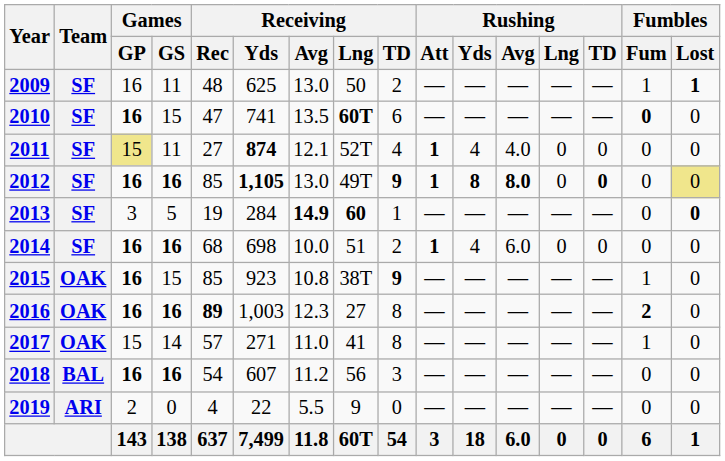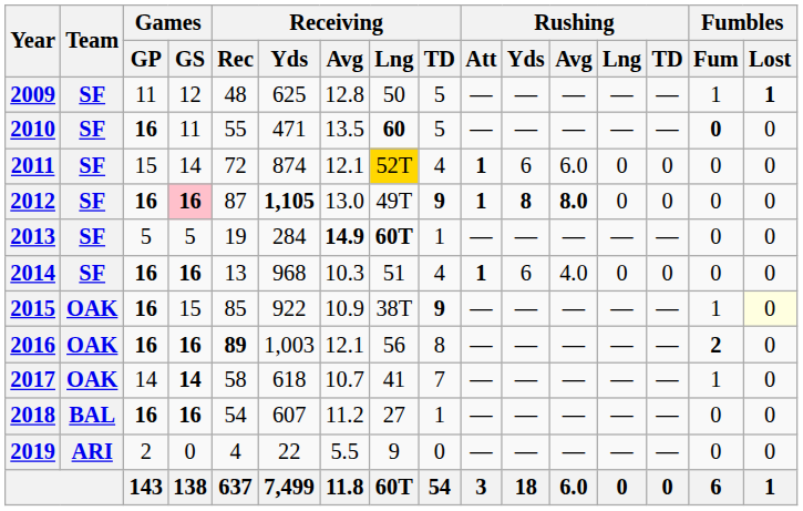 <table class="wikitable" style="text-align: center;">
 <tr>
 <th rowspan="2">Year</th>
 <th rowspan="2">Team</th>
 <th colspan="2">Games</th>
 <th colspan="5">Receiving</th>
 <th colspan="5">Rushing</th>
 <th colspan="2">Fumbles</th>
 </tr>
 <tr>
 <th>GP</th>
 <th>GS</th>
 <th>Rec</th>
 <th>Yds</th>
 <th>Avg</th>
 <th>Lng</th>
 <th>TD</th>
 <th>Att</th>
 <th>Yds</th>
 <th>Avg</th>
 <th>Lng</th>
 <th>TD</th>
 <th>Fum</th>
 <th>Lost</th>
 </tr>
 <tr>
 <th><a href='#'>2009</a></th>
 <th><a href='#'>SF</a></th>
-<td>16</td>
 <td>11</td>
+<td>12</td>
 <td>48</td>
 <td>625</td>
-<td>13.0</td>
+<td>12.8</td>
 <td>50</td>
-<td>2</td>
+<td>5</td>
 <td>—</td>
 <td>—</td>
 <td>—</td>
 <td>—</td>
 <td>—</td>
 <td>1</td>
 <td><strong>1</strong></td>
 </tr>
 <tr>
 <th><a href='#'>2010</a></th>
 <th><a href='#'>SF</a></th>
 <td><strong>16</strong></td>
-<td>15</td>
-<td>47</td>
-<td>741</td>
+<td>11</td>
+<td>55</td>
+<td>471</td>
 <td>13.5</td>
-<td><strong>60T</strong></td>
-<td>6</td>
+<td><strong>60</strong></td>
+<td>5</td>
 <td>—</td>
 <td>—</td>
 <td>—</td>
 <td>—</td>
 <td>—</td>
 <td><strong>0</strong></td>
 <td>0</td>
 </tr>
 <tr>
 <th><a href='#'>2011</a></th>
 <th><a href='#'>SF</a></th>
-<td style="background: khaki;">15</td>
-<td>11</td>
-<td>27</td>
-<td><strong>874</strong></td>
+<td>15</td>
+<td>14</td>
+<td>72</td>
+<td>874</td>
 <td>12.1</td>
-<td>52T</td>
+<td style="background: gold;">52T</td>
 <td>4</td>
 <td><strong>1</strong></td>
-<td>4</td>
-<td>4.0</td>
+<td>6</td>
+<td>6.0</td>
 <td>0</td>
 <td>0</td>
 <td>0</td>
 <td>0</td>
 </tr>
 <tr>
 <th><a href='#'>2012</a></th>
 <th><a href='#'>SF</a></th>
 <td><strong>16</strong></td>
-<td><strong>16</strong></td>
-<td>85</td>
+<td style="background: pink;"><strong>16</strong></td>
+<td>87</td>
 <td><strong>1,105</strong></td>
 <td>13.0</td>
 <td>49T</td>
 <td><strong>9</strong></td>
 <td><strong>1</strong></td>
 <td><strong>8</strong></td>
 <td><strong>8.0</strong></td>
 <td>0</td>
-<td><strong>0</strong></td>
 <td>0</td>
-<td style="background: khaki;">0</td>
+<td>0</td>
+<td>0</td>
 </tr>
 <tr>
 <th><a href='#'>2013</a></th>
 <th><a href='#'>SF</a></th>
-<td>3</td>
+<td>5</td>
 <td>5</td>
 <td>19</td>
 <td>284</td>
 <td><strong>14.9</strong></td>
-<td><strong>60</strong></td>
+<td><strong>60T</strong></td>
 <td>1</td>
 <td>—</td>
 <td>—</td>
 <td>—</td>
 <td>—</td>
 <td>—</td>
 <td>0</td>
-<td><strong>0</strong></td>
+<td>0</td>
 </tr>
 <tr>
 <th><a href='#'>2014</a></th>
 <th><a href='#'>SF</a></th>
 <td><strong>16</strong></td>
 <td><strong>16</strong></td>
-<td>68</td>
-<td>698</td>
-<td>10.0</td>
+<td>13</td>
+<td>968</td>
+<td>10.3</td>
 <td>51</td>
-<td>2</td>
+<td>4</td>
 <td><strong>1</strong></td>
-<td>4</td>
-<td>6.0</td>
+<td>6</td>
+<td>4.0</td>
 <td>0</td>
 <td>0</td>
 <td>0</td>
 <td>0</td>
 </tr>
 <tr>
 <th><a href='#'>2015</a></th>
 <th><a href='#'>OAK</a></th>
 <td><strong>16</strong></td>
 <td>15</td>
 <td>85</td>
-<td>923</td>
-<td>10.8</td>
+<td>922</td>
+<td>10.9</td>
 <td>38T</td>
 <td><strong>9</strong></td>
 <td>—</td>
 <td>—</td>
 <td>—</td>
 <td>—</td>
 <td>—</td>
 <td>1</td>
-<td>0</td>
+<td style="background: lightyellow;">0</td>
 </tr>
 <tr>
 <th><a href='#'>2016</a></th>
 <th><a href='#'>OAK</a></th>
 <td><strong>16</strong></td>
 <td><strong>16</strong></td>
 <td><strong>89</strong></td>
 <td>1,003</td>
-<td>12.3</td>
-<td>27</td>
+<td>12.1</td>
+<td>56</td>
 <td>8</td>
 <td>—</td>
 <td>—</td>
 <td>—</td>
 <td>—</td>
 <td>—</td>
 <td><strong>2</strong></td>
 <td>0</td>
 </tr>
 <tr>
 <th><a href='#'>2017</a></th>
 <th><a href='#'>OAK</a></th>
-<td>15</td>
 <td>14</td>
-<td>57</td>
-<td>271</td>
-<td>11.0</td>
+<td><strong>14</strong></td>
+<td>58</td>
+<td>618</td>
+<td>10.7</td>
 <td>41</td>
-<td>8</td>
+<td>7</td>
 <td>—</td>
 <td>—</td>
 <td>—</td>
 <td>—</td>
 <td>—</td>
 <td>1</td>
 <td>0</td>
 </tr>
 <tr>
 <th><a href='#'>2018</a></th>
 <th><a href='#'>BAL</a></th>
 <td><strong>16</strong></td>
 <td><strong>16</strong></td>
 <td>54</td>
 <td>607</td>
 <td>11.2</td>
-<td>56</td>
-<td>3</td>
+<td>27</td>
+<td>1</td>
 <td>—</td>
 <td>—</td>
 <td>—</td>
 <td>—</td>
 <td>—</td>
 <td>0</td>
 <td>0</td>
 </tr>
 <tr>
 <th><a href='#'>2019</a></th>
 <th><a href='#'>ARI</a></th>
 <td>2</td>
 <td>0</td>
 <td>4</td>
 <td>22</td>
 <td>5.5</td>
 <td>9</td>
 <td>0</td>
 <td>—</td>
 <td>—</td>
 <td>—</td>
 <td>—</td>
 <td>—</td>
 <td>0</td>
 <td>0</td>
 </tr>
 <tr>
 <th colspan="2"></th>
 <th>143</th>
 <th>138</th>
 <th>637</th>
 <th>7,499</th>
 <th>11.8</th>
 <th>60T</th>
 <th>54</th>
 <th>3</th>
 <th>18</th>
 <th>6.0</th>
 <th>0</th>
 <th>0</th>
 <th>6</th>
 <th>1</th>
 </tr>
 </table>
